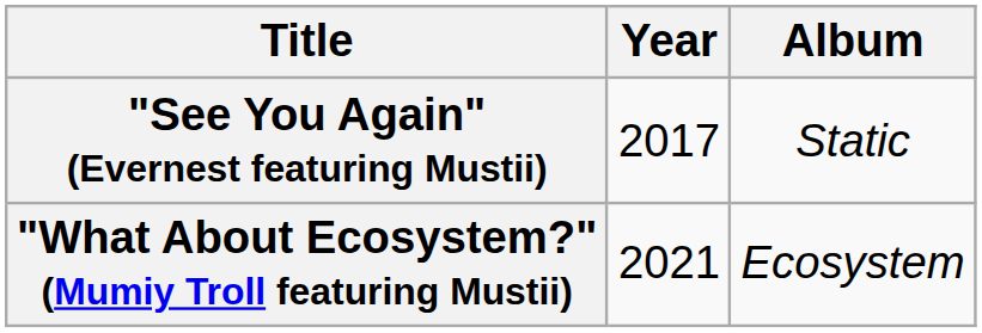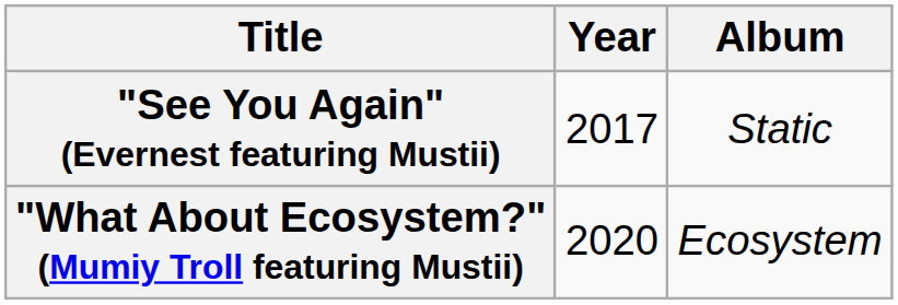 <table class="wikitable plainrowheaders" style="text-align:center;">
 <tr>
 <th scope="col">Title</th>
 <th scope="col">Year</th>
 <th scope="col">Album</th>
 </tr>
 <tr>
 <th scope="row">"See You Again"<br><small>(Evernest featuring Mustii)</small></th>
 <td>2017</td>
 <td><em>Static</em></td>
 </tr>
 <tr>
 <th scope="row">"What About Ecosystem?"<br><small>(<a href='#'>Mumiy Troll</a> featuring Mustii)</small></th>
-<td>2021</td>
+<td>2020</td>
 <td><em>Ecosystem</em></td>
 </tr>
 </table>
